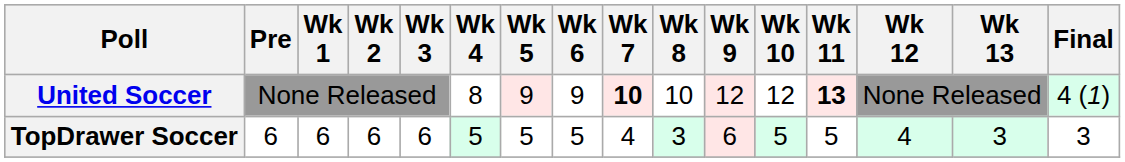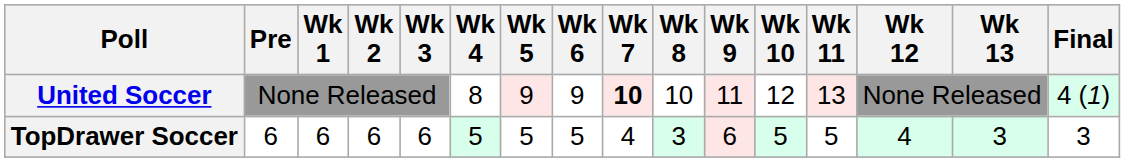 <table class="wikitable" style="white-space:nowrap;text-align:center;">
 <tr>
 <th>Poll</th>
 <th>Pre</th>
 <th>Wk<br>1</th>
 <th>Wk<br>2</th>
 <th>Wk<br>3</th>
 <th>Wk<br>4</th>
 <th>Wk<br>5</th>
 <th>Wk<br>6</th>
 <th>Wk<br>7</th>
 <th>Wk<br>8</th>
 <th>Wk<br>9</th>
 <th>Wk<br>10</th>
 <th>Wk<br>11</th>
 <th>Wk<br>12</th>
 <th>Wk<br>13</th>
 <th>Final<br></th>
 </tr>
 <tr>
 <th><a href='#'>United Soccer</a></th>
 <td colspan=4 style="background:#999;">None Released</td>
 <td style="background:#FFFFFF;">8</td>
 <td style="background:#FFE6E6;">9</td>
 <td style="background:#FFFFFF;">9</td>
 <td style="background:#FFE6E6;"><strong>10</strong></td>
 <td style="background:#FFFFFF;">10</td>
-<td style="background:#FFE6E6;">12</td>
+<td style="background:#FFE6E6;">11</td>
 <td style="background:#FFFFFF;">12</td>
-<td style="background:#FFE6E6;"><strong>13</strong></td>
+<td style="background:#FFE6E6;">13</td>
 <td colspan=2 style="background:#999;">None Released</td>
 <td style="background:#D8FFEB;">4 (<em>1</em>)</td>
 </tr>
 <tr>
 <th>TopDrawer Soccer </th>
 <td style="background:#FFFFFF;">6</td>
 <td style="background:#FFFFFF;">6</td>
 <td style="background:#FFFFFF;">6</td>
 <td style="background:#FFFFFF;">6</td>
 <td style="background:#D8FFEB;">5</td>
 <td style="background:#FFFFFF;">5</td>
 <td style="background:#FFFFFF;">5</td>
 <td style="background:#FFFFFF;">4</td>
 <td style="background:#D8FFEB;">3</td>
 <td style="background:#FFE6E6;">6</td>
 <td style="background:#D8FFEB;">5</td>
 <td style="background:#FFFFFF;">5</td>
 <td style="background:#D8FFEB;">4</td>
 <td style="background:#D8FFEB;">3</td>
 <td style="background:#FFFFFF;">3</td>
 </tr>
 </table>
